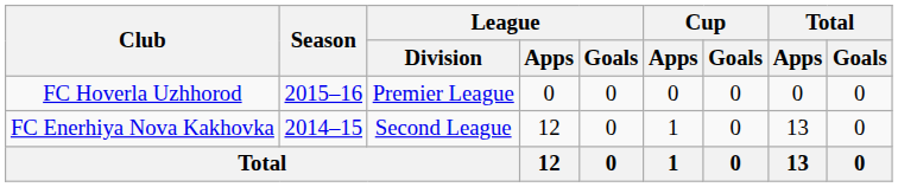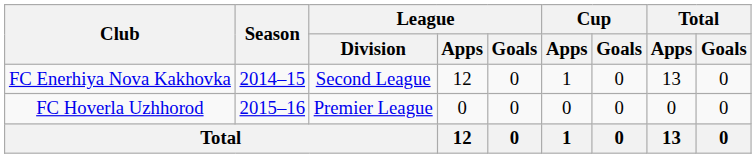 <table class="wikitable" style="text-align: center;">
 <tr>
 <th rowspan="2">Club</th>
 <th rowspan="2">Season</th>
 <th colspan="3">League</th>
 <th colspan="2">Cup</th>
 <th colspan="2">Total</th>
 </tr>
 <tr>
 <th>Division</th>
 <th>Apps</th>
 <th>Goals</th>
 <th>Apps</th>
 <th>Goals</th>
 <th>Apps</th>
 <th>Goals</th>
 </tr>
 <tr>
+<td><a href='#'>FC Enerhiya Nova Kakhovka</a></td>
+<td><a href='#'>2014–15</a></td>
+<td><a href='#'>Second League</a></td>
+<td>12</td>
+<td>0</td>
+<td>1</td>
+<td>0</td>
+<td>13</td>
+<td>0</td>
+</tr>
+<tr>
 <td><a href='#'>FC Hoverla Uzhhorod</a></td>
 <td><a href='#'>2015–16</a></td>
 <td><a href='#'>Premier League</a></td>
 <td>0</td>
 <td>0</td>
 <td>0</td>
 <td>0</td>
 <td>0</td>
-<td>0</td>
-</tr>
-<tr>
-<td><a href='#'>FC Enerhiya Nova Kakhovka</a></td>
-<td><a href='#'>2014–15</a></td>
-<td><a href='#'>Second League</a></td>
-<td>12</td>
-<td>0</td>
-<td>1</td>
-<td>0</td>
-<td>13</td>
 <td>0</td>
 </tr>
 <tr>
 <th colspan="3">Total</th>
 <th>12</th>
 <th>0</th>
 <th>1</th>
 <th>0</th>
 <th>13</th>
 <th>0</th>
 </tr>
 </table>
